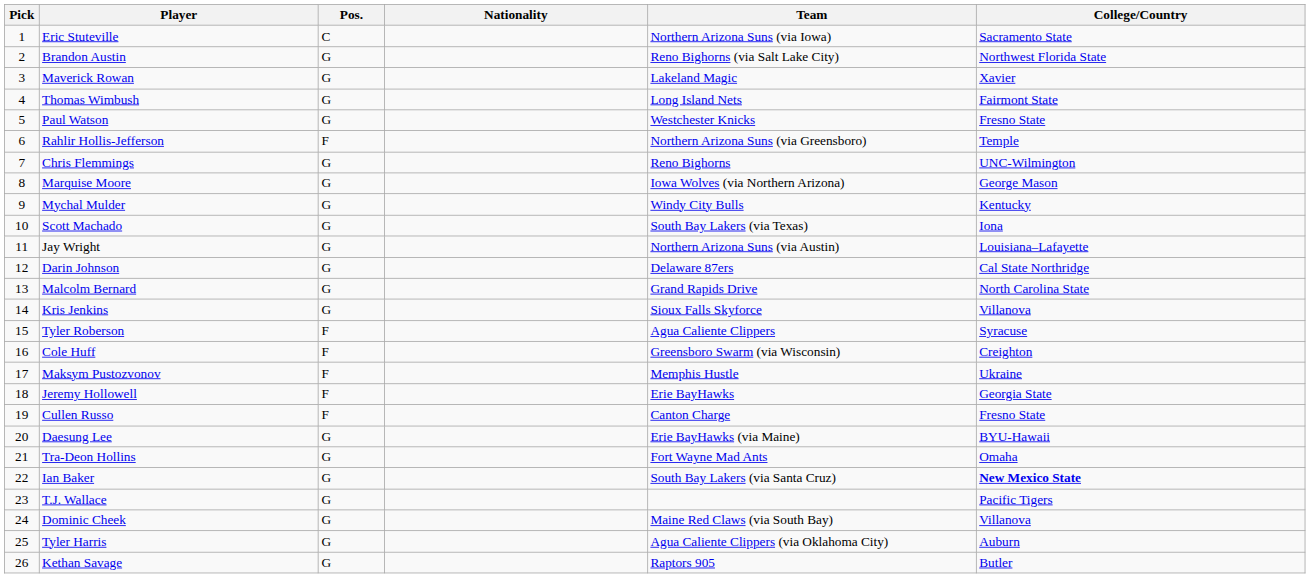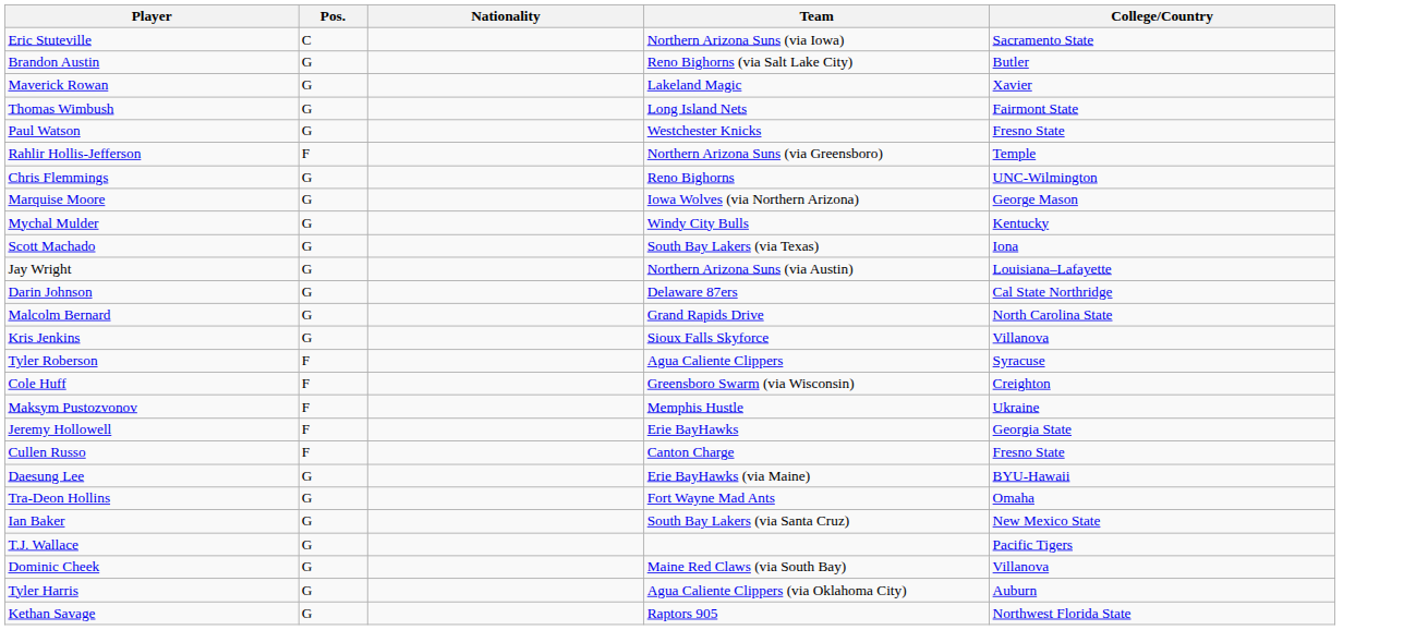 <table class="wikitable sortable">
 <tr>
-<th width="1%">Pick</th>
 <th width="17%">Player</th>
 <th width="4%">Pos.</th>
 <th width="16%">Nationality</th>
 <th width="20%" class="unsortable">Team</th>
 <th width="20%">College/Country</th>
 </tr>
 <tr>
-<td align=center>1</td>
 <td><a href='#'>Eric Stuteville</a></td>
 <td>C</td>
 <td></td>
 <td><a href='#'>Northern Arizona Suns</a> (via Iowa)</td>
 <td><a href='#'>Sacramento State</a></td>
 </tr>
 <tr>
-<td align=center>2</td>
 <td><a href='#'>Brandon Austin</a></td>
 <td>G</td>
 <td></td>
 <td><a href='#'>Reno Bighorns</a> (via Salt Lake City)</td>
-<td><a href='#'>Northwest Florida State</a></td>
+<td><a href='#'>Butler</a></td>
 </tr>
 <tr>
-<td align=center>3</td>
 <td><a href='#'>Maverick Rowan</a></td>
 <td>G</td>
 <td></td>
 <td><a href='#'>Lakeland Magic</a></td>
 <td><a href='#'>Xavier</a></td>
 </tr>
 <tr>
-<td align=center>4</td>
 <td><a href='#'>Thomas Wimbush</a></td>
 <td>G</td>
 <td></td>
 <td><a href='#'>Long Island Nets</a></td>
 <td><a href='#'>Fairmont State</a></td>
 </tr>
 <tr>
-<td align=center>5</td>
 <td><a href='#'>Paul Watson</a></td>
 <td>G</td>
 <td></td>
 <td><a href='#'>Westchester Knicks</a></td>
 <td><a href='#'>Fresno State</a></td>
 </tr>
 <tr>
-<td align=center>6</td>
 <td><a href='#'>Rahlir Hollis-Jefferson</a></td>
 <td>F</td>
 <td></td>
 <td><a href='#'>Northern Arizona Suns</a> (via Greensboro)</td>
 <td><a href='#'>Temple</a></td>
 </tr>
 <tr>
-<td align=center>7</td>
 <td><a href='#'>Chris Flemmings</a></td>
 <td>G</td>
 <td></td>
 <td><a href='#'>Reno Bighorns</a></td>
 <td><a href='#'>UNC-Wilmington</a></td>
 </tr>
 <tr>
-<td align=center>8</td>
 <td><a href='#'>Marquise Moore</a></td>
 <td>G</td>
 <td></td>
 <td><a href='#'>Iowa Wolves</a> (via Northern Arizona)</td>
 <td><a href='#'>George Mason</a></td>
 </tr>
 <tr>
-<td align=center>9</td>
 <td><a href='#'>Mychal Mulder</a></td>
 <td>G</td>
 <td></td>
 <td><a href='#'>Windy City Bulls</a></td>
 <td><a href='#'>Kentucky</a></td>
 </tr>
 <tr>
-<td align=center>10</td>
 <td><a href='#'>Scott Machado</a></td>
 <td>G</td>
 <td></td>
 <td><a href='#'>South Bay Lakers</a> (via Texas)</td>
 <td><a href='#'>Iona</a></td>
 </tr>
 <tr>
-<td align=center>11</td>
 <td>Jay Wright</td>
 <td>G</td>
 <td></td>
 <td><a href='#'>Northern Arizona Suns</a> (via Austin)</td>
 <td><a href='#'>Louisiana–Lafayette</a></td>
 </tr>
 <tr>
-<td align=center>12</td>
 <td><a href='#'>Darin Johnson</a></td>
 <td>G</td>
 <td></td>
 <td><a href='#'>Delaware 87ers</a></td>
 <td><a href='#'>Cal State Northridge</a></td>
 </tr>
 <tr>
-<td align=center>13</td>
 <td><a href='#'>Malcolm Bernard</a></td>
 <td>G</td>
 <td></td>
 <td><a href='#'>Grand Rapids Drive</a></td>
 <td><a href='#'>North Carolina State</a></td>
 </tr>
 <tr>
-<td align=center>14</td>
 <td><a href='#'>Kris Jenkins</a></td>
 <td>G</td>
 <td></td>
 <td><a href='#'>Sioux Falls Skyforce</a></td>
 <td><a href='#'>Villanova</a></td>
 </tr>
 <tr>
-<td align=center>15</td>
 <td><a href='#'>Tyler Roberson</a></td>
 <td>F</td>
 <td></td>
 <td><a href='#'>Agua Caliente Clippers</a></td>
 <td><a href='#'>Syracuse</a></td>
 </tr>
 <tr>
-<td align=center>16</td>
 <td><a href='#'>Cole Huff</a></td>
 <td>F</td>
 <td></td>
 <td><a href='#'>Greensboro Swarm</a> (via Wisconsin)</td>
 <td><a href='#'>Creighton</a></td>
 </tr>
 <tr>
-<td align=center>17</td>
 <td><a href='#'>Maksym Pustozvonov</a></td>
 <td>F</td>
 <td></td>
 <td><a href='#'>Memphis Hustle</a></td>
 <td><a href='#'>Ukraine</a></td>
 </tr>
 <tr>
-<td align=center>18</td>
 <td><a href='#'>Jeremy Hollowell</a></td>
 <td>F</td>
 <td></td>
 <td><a href='#'>Erie BayHawks</a></td>
 <td><a href='#'>Georgia State</a></td>
 </tr>
 <tr>
-<td align=center>19</td>
 <td><a href='#'>Cullen Russo</a></td>
 <td>F</td>
 <td></td>
 <td><a href='#'>Canton Charge</a></td>
 <td><a href='#'>Fresno State</a></td>
 </tr>
 <tr>
-<td align=center>20</td>
 <td><a href='#'>Daesung Lee</a></td>
 <td>G</td>
 <td></td>
 <td><a href='#'>Erie BayHawks</a> (via Maine)</td>
 <td><a href='#'>BYU-Hawaii</a></td>
 </tr>
 <tr>
-<td align=center>21</td>
 <td><a href='#'>Tra-Deon Hollins</a></td>
 <td>G</td>
 <td></td>
 <td><a href='#'>Fort Wayne Mad Ants</a></td>
 <td><a href='#'>Omaha</a></td>
 </tr>
 <tr>
-<td align=center>22</td>
 <td><a href='#'>Ian Baker</a></td>
 <td>G</td>
 <td></td>
 <td><a href='#'>South Bay Lakers</a> (via Santa Cruz)</td>
-<td><strong><a href='#'>New Mexico State</a></strong></td>
+<td><a href='#'>New Mexico State</a></td>
 </tr>
 <tr>
-<td align=center>23</td>
 <td><a href='#'>T.J. Wallace</a></td>
 <td>G</td>
 <td></td>
 <td></td>
 <td><a href='#'>Pacific Tigers</a></td>
 </tr>
 <tr>
-<td align=center>24</td>
 <td><a href='#'>Dominic Cheek</a></td>
 <td>G</td>
 <td></td>
 <td><a href='#'>Maine Red Claws</a> (via South Bay)</td>
 <td><a href='#'>Villanova</a></td>
 </tr>
 <tr>
-<td align=center>25</td>
 <td><a href='#'>Tyler Harris</a></td>
 <td>G</td>
 <td></td>
 <td><a href='#'>Agua Caliente Clippers</a> (via Oklahoma City)</td>
 <td><a href='#'>Auburn</a></td>
 </tr>
 <tr>
-<td align=center>26</td>
 <td><a href='#'>Kethan Savage</a></td>
 <td>G</td>
 <td></td>
 <td><a href='#'>Raptors 905</a></td>
-<td><a href='#'>Butler</a></td>
+<td><a href='#'>Northwest Florida State</a></td>
 </tr>
 </table>
